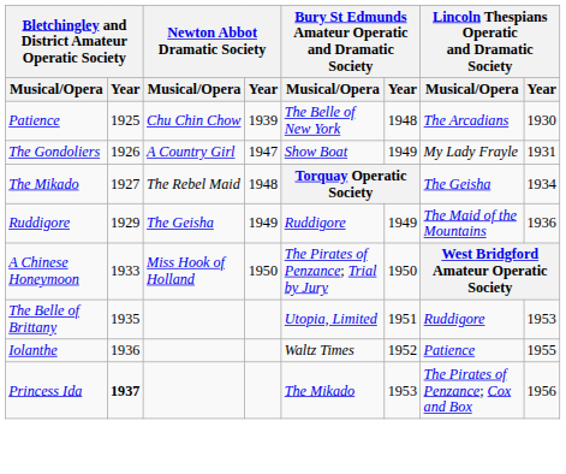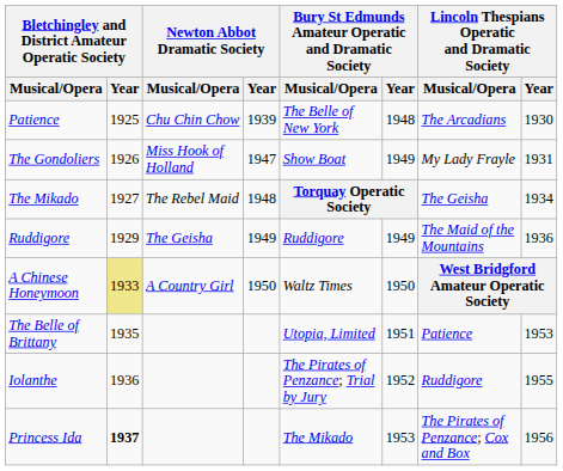 <table class="wikitable">
 <tr>
 <th colspan="2"><a href='#'>Bletchingley</a> and District Amateur<br> Operatic Society</th>
 <th colspan="2"><a href='#'>Newton Abbot</a> Dramatic Society</th>
 <th colspan="2"><a href='#'>Bury St Edmunds</a> Amateur Operatic<br> and Dramatic Society</th>
 <th colspan="2"><a href='#'>Lincoln</a> Thespians Operatic<br> and Dramatic Society</th>
 </tr>
 <tr>
 <th>Musical/Opera</th>
 <th>Year</th>
 <th>Musical/Opera</th>
 <th>Year</th>
 <th>Musical/Opera</th>
 <th>Year</th>
 <th>Musical/Opera</th>
 <th>Year</th>
 </tr>
 <tr>
 <td><em><a href='#'>Patience</a></em></td>
 <td>1925</td>
 <td><em><a href='#'>Chu Chin Chow</a></em></td>
 <td>1939</td>
 <td><em><a href='#'>The Belle of New York</a></em></td>
 <td>1948</td>
 <td><em><a href='#'>The Arcadians</a></em></td>
 <td>1930</td>
 </tr>
 <tr>
 <td><em><a href='#'>The Gondoliers</a></em></td>
 <td>1926</td>
-<td><em><a href='#'>A Country Girl</a></em></td>
+<td><em><a href='#'>Miss Hook of Holland</a></em></td>
 <td>1947</td>
 <td><em><a href='#'>Show Boat</a></em></td>
 <td>1949</td>
 <td><em>My Lady Frayle</em></td>
 <td>1931</td>
 </tr>
 <tr>
 <td><em><a href='#'>The Mikado</a></em></td>
 <td>1927</td>
 <td><em>The Rebel Maid</em></td>
 <td>1948</td>
 <th colspan="2"><strong><a href='#'>Torquay</a> Operatic Society</strong></th>
 <td><em><a href='#'>The Geisha</a></em></td>
 <td>1934</td>
 </tr>
 <tr>
 <td><em><a href='#'>Ruddigore</a></em></td>
 <td>1929</td>
 <td><em><a href='#'>The Geisha</a></em></td>
 <td>1949</td>
 <td><em><a href='#'>Ruddigore</a></em></td>
 <td>1949</td>
 <td><em><a href='#'>The Maid of the Mountains</a></em></td>
 <td>1936</td>
 </tr>
 <tr>
 <td><em><a href='#'>A Chinese Honeymoon</a></em></td>
-<td>1933</td>
-<td><em><a href='#'>Miss Hook of Holland</a></em></td>
+<td style="background: khaki;">1933</td>
+<td><em><a href='#'>A Country Girl</a></em></td>
 <td>1950</td>
-<td><em><a href='#'>The Pirates of Penzance</a></em>; <em><a href='#'>Trial by Jury</a></em></td>
+<td><em>Waltz Times</em></td>
 <td>1950</td>
 <th colspan="2"><a href='#'>West Bridgford</a> Amateur Operatic Society</th>
 </tr>
 <tr>
 <td><em><a href='#'>The Belle of Brittany</a></em></td>
 <td>1935</td>
 <td></td>
 <td></td>
 <td><em><a href='#'>Utopia, Limited</a></em></td>
 <td>1951</td>
-<td><em><a href='#'>Ruddigore</a></em></td>
+<td><em><a href='#'>Patience</a></em></td>
 <td>1953</td>
 </tr>
 <tr>
 <td><em><a href='#'>Iolanthe</a></em></td>
 <td>1936</td>
 <td></td>
 <td></td>
-<td><em>Waltz Times</em></td>
+<td><em><a href='#'>The Pirates of Penzance</a></em>; <em><a href='#'>Trial by Jury</a></em></td>
 <td>1952</td>
-<td><em><a href='#'>Patience</a></em></td>
+<td><em><a href='#'>Ruddigore</a></em></td>
 <td>1955</td>
 </tr>
 <tr>
 <td><em><a href='#'>Princess Ida</a></em></td>
 <td><strong>1937</strong></td>
 <td></td>
 <td></td>
 <td><em><a href='#'>The Mikado</a></em></td>
 <td>1953</td>
 <td><em><a href='#'>The Pirates of Penzance</a></em>; <em><a href='#'>Cox and Box</a></em></td>
 <td>1956</td>
 </tr>
 </table>
